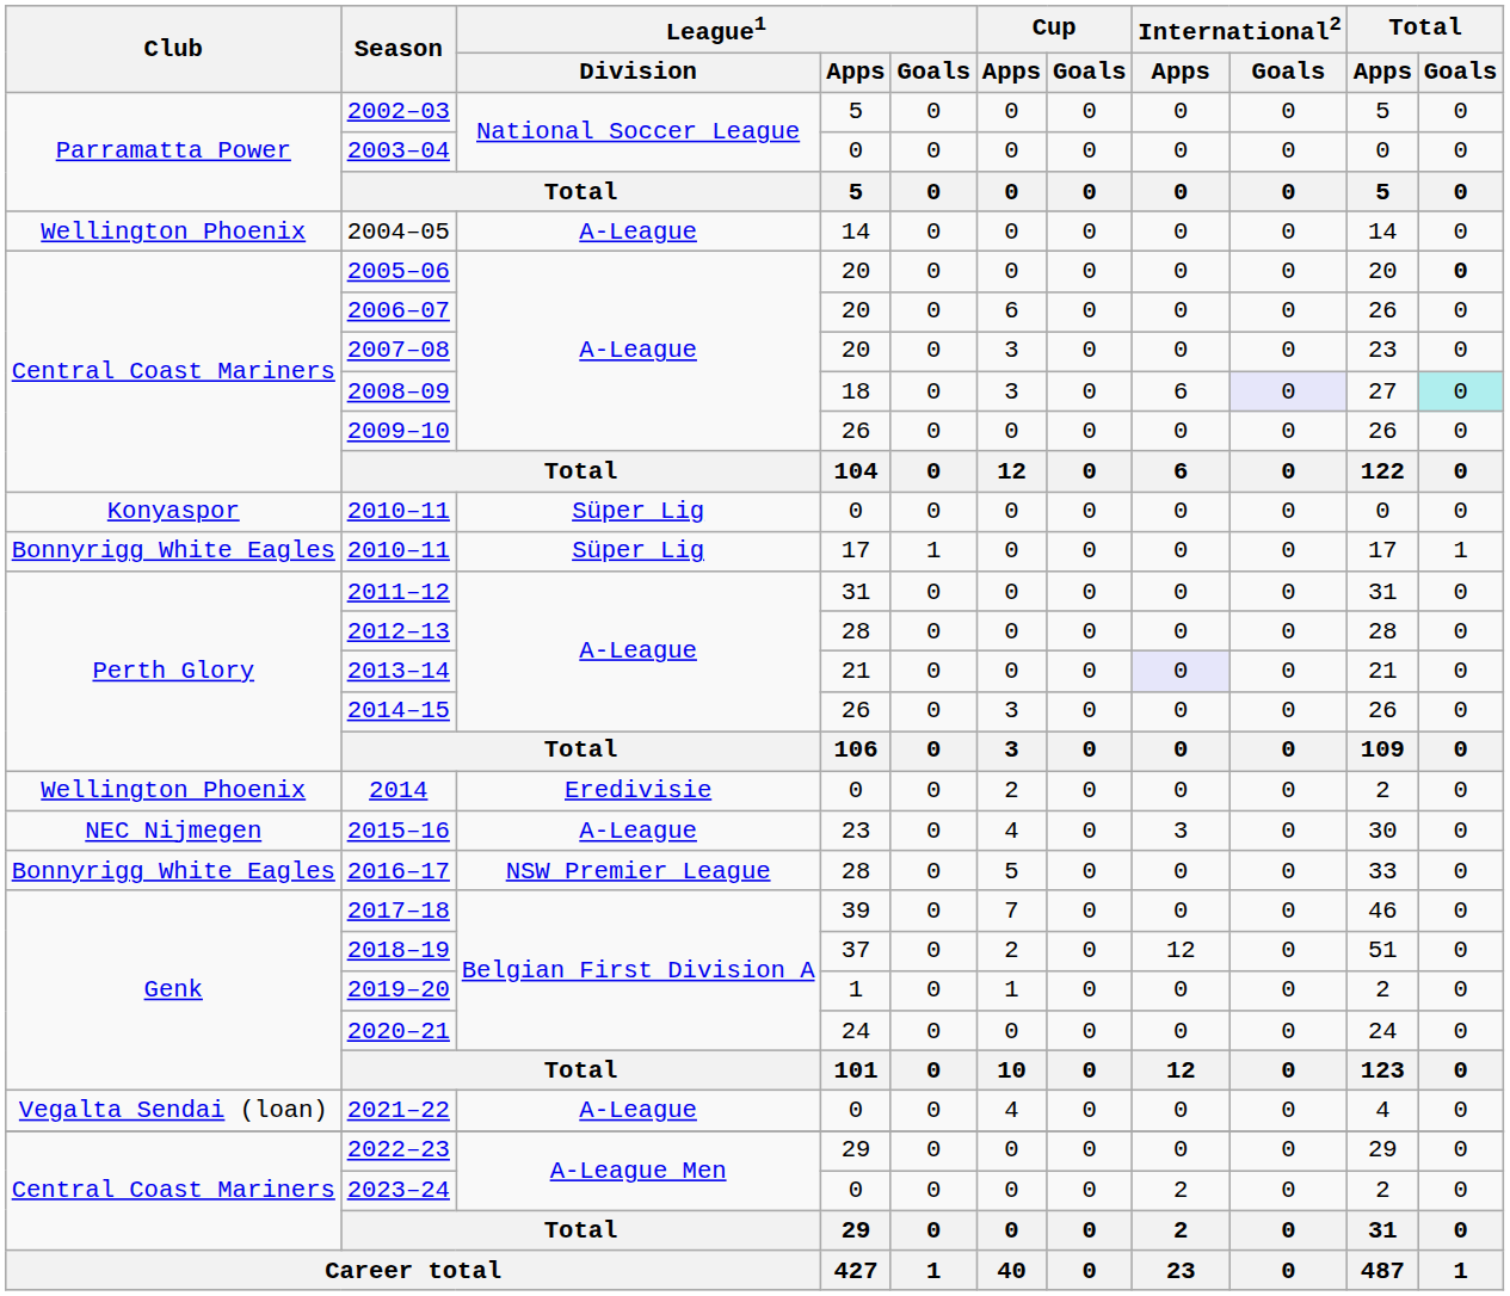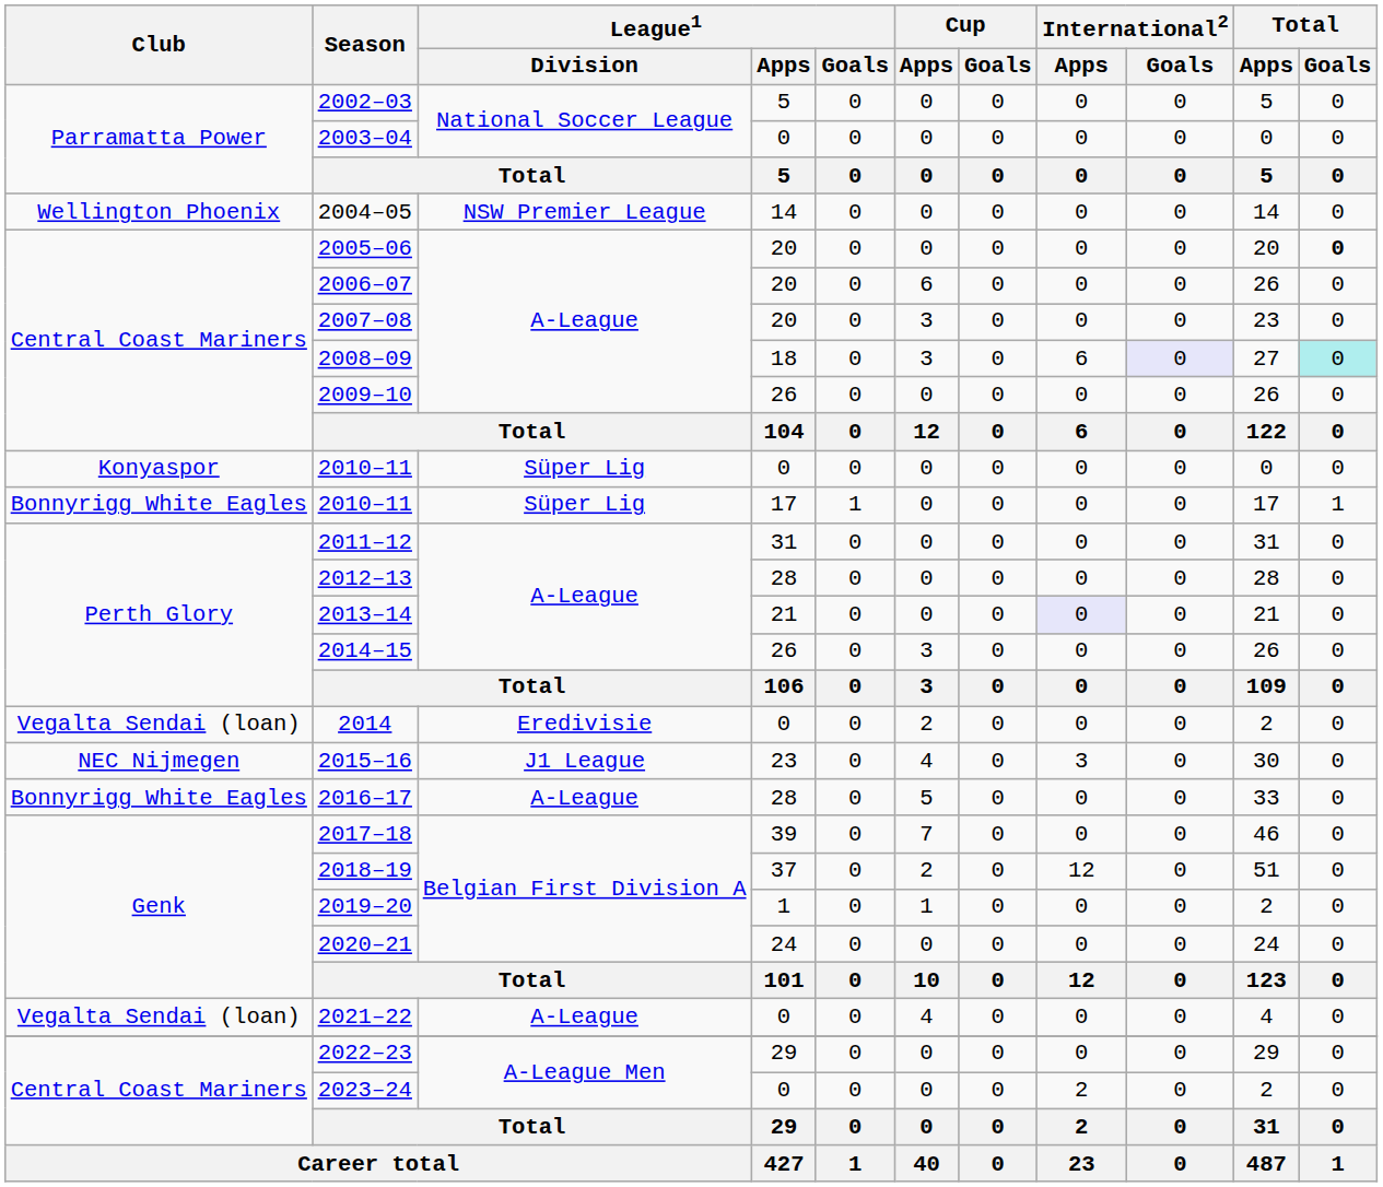 <table class="wikitable" style="text-align: center">
 <tr>
 <th rowspan="2">Club</th>
 <th rowspan="2">Season</th>
 <th colspan="3">League<sup>1</sup></th>
 <th colspan="2">Cup</th>
 <th colspan="2">International<sup>2</sup></th>
 <th colspan="2">Total</th>
 </tr>
 <tr>
 <th>Division</th>
 <th>Apps</th>
 <th>Goals</th>
 <th>Apps</th>
 <th>Goals</th>
 <th>Apps</th>
 <th>Goals</th>
 <th>Apps</th>
 <th>Goals</th>
 </tr>
 <tr>
 <td rowspan="3"><a href='#'>Parramatta Power</a></td>
 <td><a href='#'>2002–03</a></td>
 <td rowspan="2"><a href='#'>National Soccer League</a></td>
 <td>5</td>
 <td>0</td>
 <td>0</td>
 <td>0</td>
 <td>0</td>
 <td>0</td>
 <td>5</td>
 <td>0</td>
 </tr>
 <tr>
 <td><a href='#'>2003–04</a></td>
 <td>0</td>
 <td>0</td>
 <td>0</td>
 <td>0</td>
 <td>0</td>
 <td>0</td>
 <td>0</td>
 <td>0</td>
 </tr>
 <tr>
 <th colspan="2">Total</th>
 <th>5</th>
 <th>0</th>
 <th>0</th>
 <th>0</th>
 <th>0</th>
 <th>0</th>
 <th>5</th>
 <th>0</th>
 </tr>
 <tr>
 <td valign="center"><a href='#'>Wellington Phoenix</a></td>
 <td>2004–05</td>
-<td><a href='#'>A-League</a></td>
+<td><a href='#'>NSW Premier League</a></td>
 <td>14</td>
 <td>0</td>
 <td>0</td>
 <td>0</td>
 <td>0</td>
 <td>0</td>
 <td>14</td>
 <td>0</td>
 </tr>
 <tr>
 <td rowspan="6" valign="center"><a href='#'>Central Coast Mariners</a></td>
 <td><a href='#'>2005–06</a></td>
 <td rowspan="5"><a href='#'>A-League</a></td>
 <td>20</td>
 <td>0</td>
 <td>0</td>
 <td>0</td>
 <td>0</td>
 <td>0</td>
 <td>20</td>
 <td><strong>0</strong></td>
 </tr>
 <tr>
 <td><a href='#'>2006–07</a></td>
 <td>20</td>
 <td>0</td>
 <td>6</td>
 <td>0</td>
 <td>0</td>
 <td>0</td>
 <td>26</td>
 <td>0</td>
 </tr>
 <tr>
 <td><a href='#'>2007–08</a></td>
 <td>20</td>
 <td>0</td>
 <td>3</td>
 <td>0</td>
 <td>0</td>
 <td>0</td>
 <td>23</td>
 <td>0</td>
 </tr>
 <tr>
 <td><a href='#'>2008–09</a></td>
 <td>18</td>
 <td>0</td>
 <td>3</td>
 <td>0</td>
 <td>6</td>
 <td style="background: lavender;">0</td>
 <td>27</td>
 <td style="background: paleturquoise;">0</td>
 </tr>
 <tr>
 <td><a href='#'>2009–10</a></td>
 <td>26</td>
 <td>0</td>
 <td>0</td>
 <td>0</td>
 <td>0</td>
 <td>0</td>
 <td>26</td>
 <td>0</td>
 </tr>
 <tr>
 <th colspan="2">Total</th>
 <th>104</th>
 <th>0</th>
 <th>12</th>
 <th>0</th>
 <th>6</th>
 <th>0</th>
 <th>122</th>
 <th>0</th>
 </tr>
 <tr>
 <td valign="center"><a href='#'>Konyaspor</a></td>
 <td><a href='#'>2010–11</a></td>
 <td><a href='#'>Süper Lig</a></td>
 <td>0</td>
 <td>0</td>
 <td>0</td>
 <td>0</td>
 <td>0</td>
 <td>0</td>
 <td>0</td>
 <td>0</td>
 </tr>
 <tr>
 <td valign="center"><a href='#'>Bonnyrigg White Eagles</a></td>
 <td><a href='#'>2010–11</a></td>
 <td><a href='#'>Süper Lig</a></td>
 <td>17</td>
 <td>1</td>
 <td>0</td>
 <td>0</td>
 <td>0</td>
 <td>0</td>
 <td>17</td>
 <td>1</td>
 </tr>
 <tr>
 <td rowspan="5" valign="center"><a href='#'>Perth Glory</a></td>
 <td><a href='#'>2011–12</a></td>
 <td rowspan="4"><a href='#'>A-League</a></td>
 <td>31</td>
 <td>0</td>
 <td>0</td>
 <td>0</td>
 <td>0</td>
 <td>0</td>
 <td>31</td>
 <td>0</td>
 </tr>
 <tr>
 <td><a href='#'>2012–13</a></td>
 <td>28</td>
 <td>0</td>
 <td>0</td>
 <td>0</td>
 <td>0</td>
 <td>0</td>
 <td>28</td>
 <td>0</td>
 </tr>
 <tr>
 <td><a href='#'>2013–14</a></td>
 <td>21</td>
 <td>0</td>
 <td>0</td>
 <td>0</td>
 <td style="background: lavender;">0</td>
 <td>0</td>
 <td>21</td>
 <td>0</td>
 </tr>
 <tr>
 <td><a href='#'>2014–15</a></td>
 <td>26</td>
 <td>0</td>
 <td>3</td>
 <td>0</td>
 <td>0</td>
 <td>0</td>
 <td>26</td>
 <td>0</td>
 </tr>
 <tr>
 <th colspan="2">Total</th>
 <th>106</th>
 <th>0</th>
 <th>3</th>
 <th>0</th>
 <th>0</th>
 <th>0</th>
 <th>109</th>
 <th>0</th>
 </tr>
 <tr>
-<td valign="center"><a href='#'>Wellington Phoenix</a></td>
+<td valign="center"><a href='#'>Vegalta Sendai</a> (loan)</td>
 <td><a href='#'>2014</a></td>
 <td><a href='#'>Eredivisie</a></td>
 <td>0</td>
 <td>0</td>
 <td>2</td>
 <td>0</td>
 <td>0</td>
 <td>0</td>
 <td>2</td>
 <td>0</td>
 </tr>
 <tr>
 <td><a href='#'>NEC Nijmegen</a></td>
 <td><a href='#'>2015–16</a></td>
-<td><a href='#'>A-League</a></td>
+<td><a href='#'>J1 League</a></td>
 <td>23</td>
 <td>0</td>
 <td>4</td>
 <td>0</td>
 <td>3</td>
 <td>0</td>
 <td>30</td>
 <td>0</td>
 </tr>
 <tr>
 <td valign="center"><a href='#'>Bonnyrigg White Eagles</a></td>
 <td><a href='#'>2016–17</a></td>
-<td><a href='#'>NSW Premier League</a></td>
+<td><a href='#'>A-League</a></td>
 <td>28</td>
 <td>0</td>
 <td>5</td>
 <td>0</td>
 <td>0</td>
 <td>0</td>
 <td>33</td>
 <td>0</td>
 </tr>
 <tr>
 <td rowspan="5"><a href='#'>Genk</a></td>
 <td><a href='#'>2017–18</a></td>
 <td rowspan="4"><a href='#'>Belgian First Division A</a></td>
 <td>39</td>
 <td>0</td>
 <td>7</td>
 <td>0</td>
 <td>0</td>
 <td>0</td>
 <td>46</td>
 <td>0</td>
 </tr>
 <tr>
 <td><a href='#'>2018–19</a></td>
 <td>37</td>
 <td>0</td>
 <td>2</td>
 <td>0</td>
 <td>12</td>
 <td>0</td>
 <td>51</td>
 <td>0</td>
 </tr>
 <tr>
 <td><a href='#'>2019–20</a></td>
 <td>1</td>
 <td>0</td>
 <td>1</td>
 <td>0</td>
 <td>0</td>
 <td>0</td>
 <td>2</td>
 <td>0</td>
 </tr>
 <tr>
 <td><a href='#'>2020–21</a></td>
 <td>24</td>
 <td>0</td>
 <td>0</td>
 <td>0</td>
 <td>0</td>
 <td>0</td>
 <td>24</td>
 <td>0</td>
 </tr>
 <tr>
 <th colspan="2">Total</th>
 <th>101</th>
 <th>0</th>
 <th>10</th>
 <th>0</th>
 <th>12</th>
 <th>0</th>
 <th>123</th>
 <th>0</th>
 </tr>
 <tr>
 <td valign="center"><a href='#'>Vegalta Sendai</a> (loan)</td>
 <td><a href='#'>2021–22</a></td>
 <td><a href='#'>A-League</a></td>
 <td>0</td>
 <td>0</td>
 <td>4</td>
 <td>0</td>
 <td>0</td>
 <td>0</td>
 <td>4</td>
 <td>0</td>
 </tr>
 <tr>
 </tr>
 <tr>
 <td rowspan=3><a href='#'>Central Coast Mariners</a></td>
 <td><a href='#'>2022–23</a></td>
 <td rowspan="2"><a href='#'>A-League Men</a></td>
 <td>29</td>
 <td>0</td>
 <td>0</td>
 <td>0</td>
 <td>0</td>
 <td>0</td>
 <td>29</td>
 <td>0</td>
 </tr>
 <tr>
 <td><a href='#'>2023–24</a></td>
 <td>0</td>
 <td>0</td>
 <td>0</td>
 <td>0</td>
 <td>2</td>
 <td>0</td>
 <td>2</td>
 <td>0</td>
 </tr>
 <tr>
 <th colspan="2">Total</th>
 <th>29</th>
 <th>0</th>
 <th>0</th>
 <th>0</th>
 <th>2</th>
 <th>0</th>
 <th>31</th>
 <th>0</th>
 </tr>
 <tr>
 <th colspan="3">Career total</th>
 <th>427</th>
 <th>1</th>
 <th>40</th>
 <th>0</th>
 <th>23</th>
 <th>0</th>
 <th>487</th>
 <th>1</th>
 </tr>
 </table>
